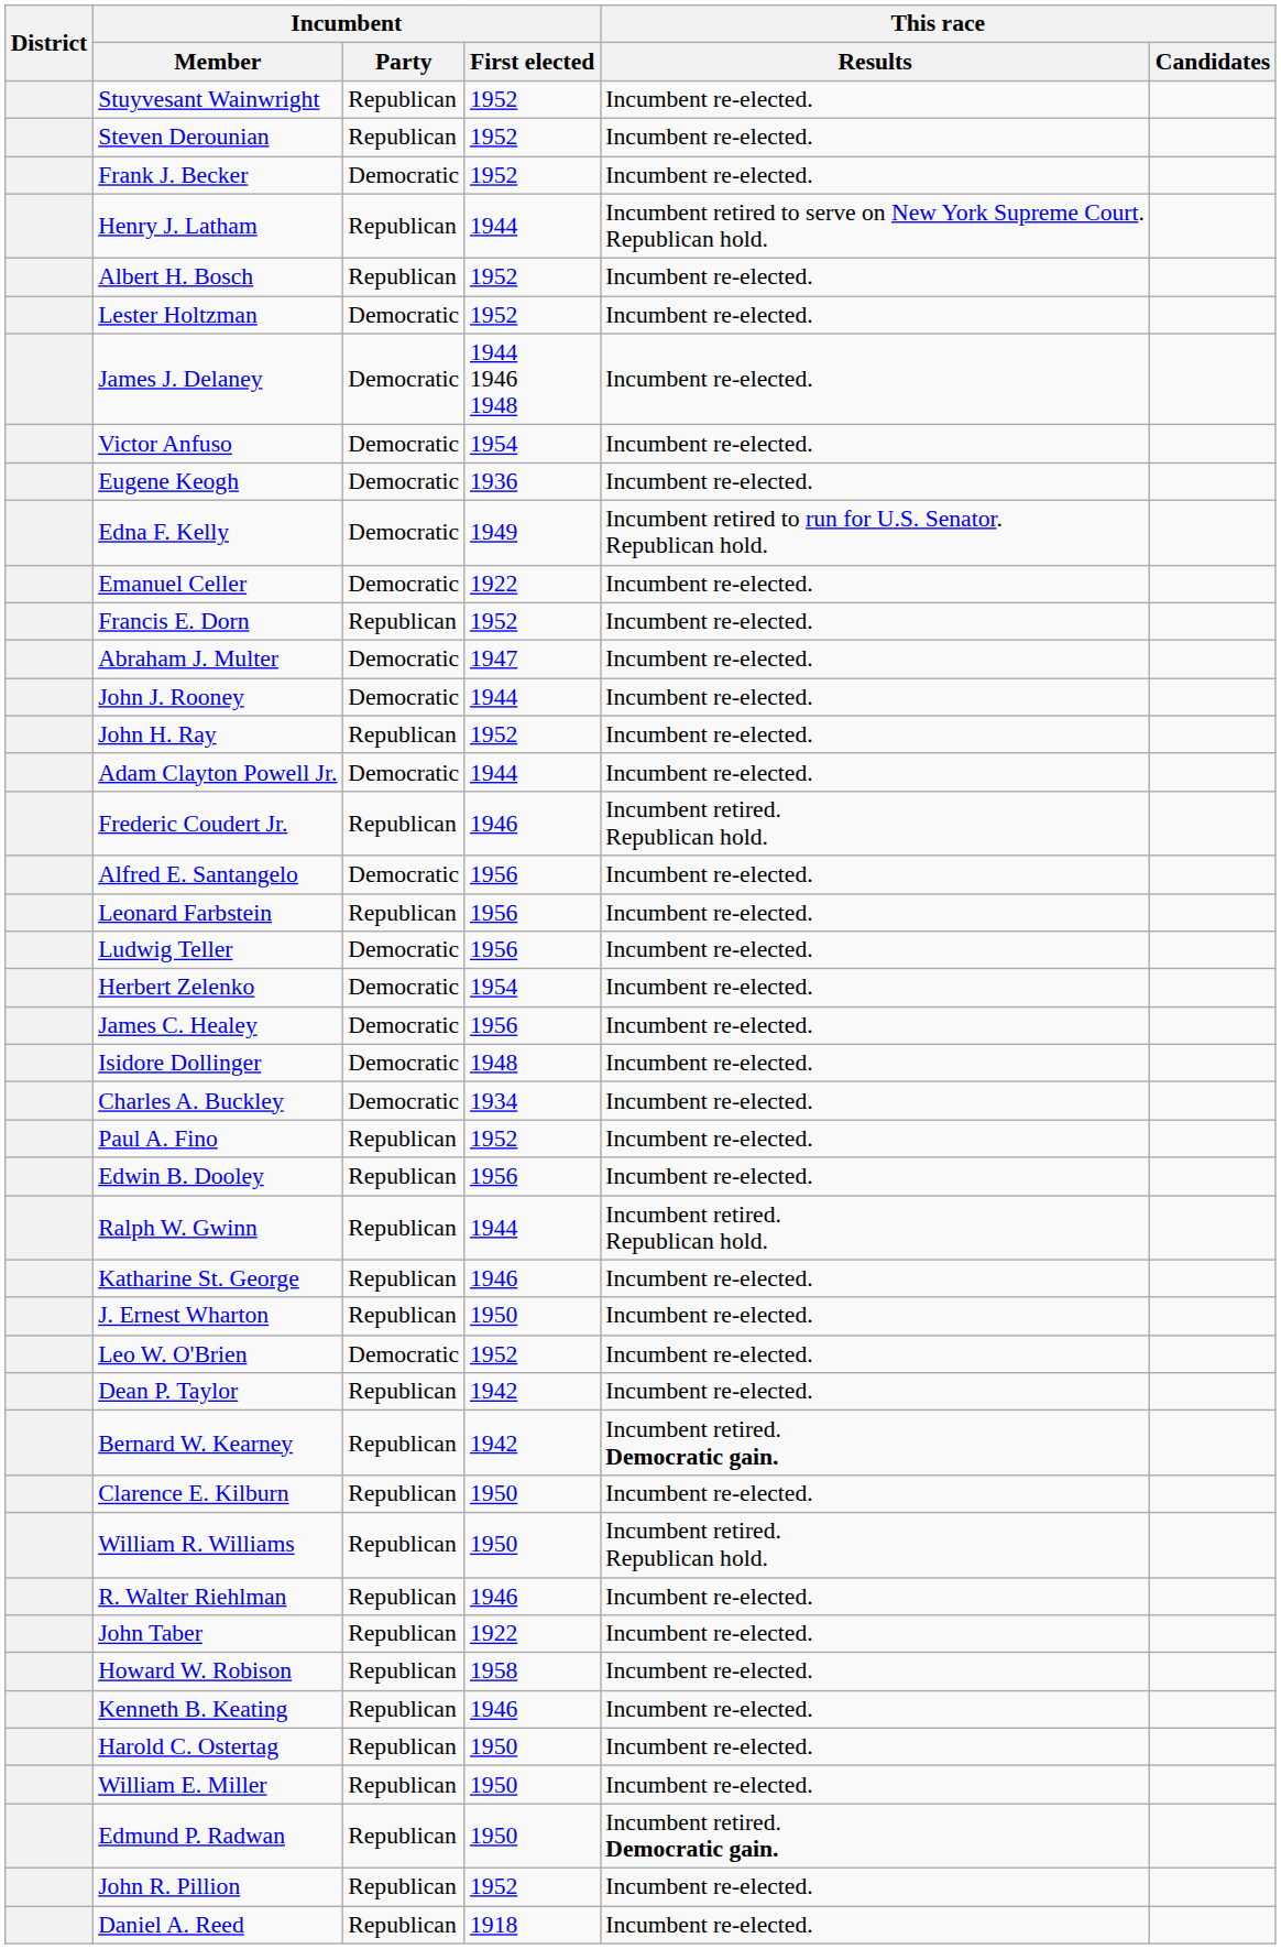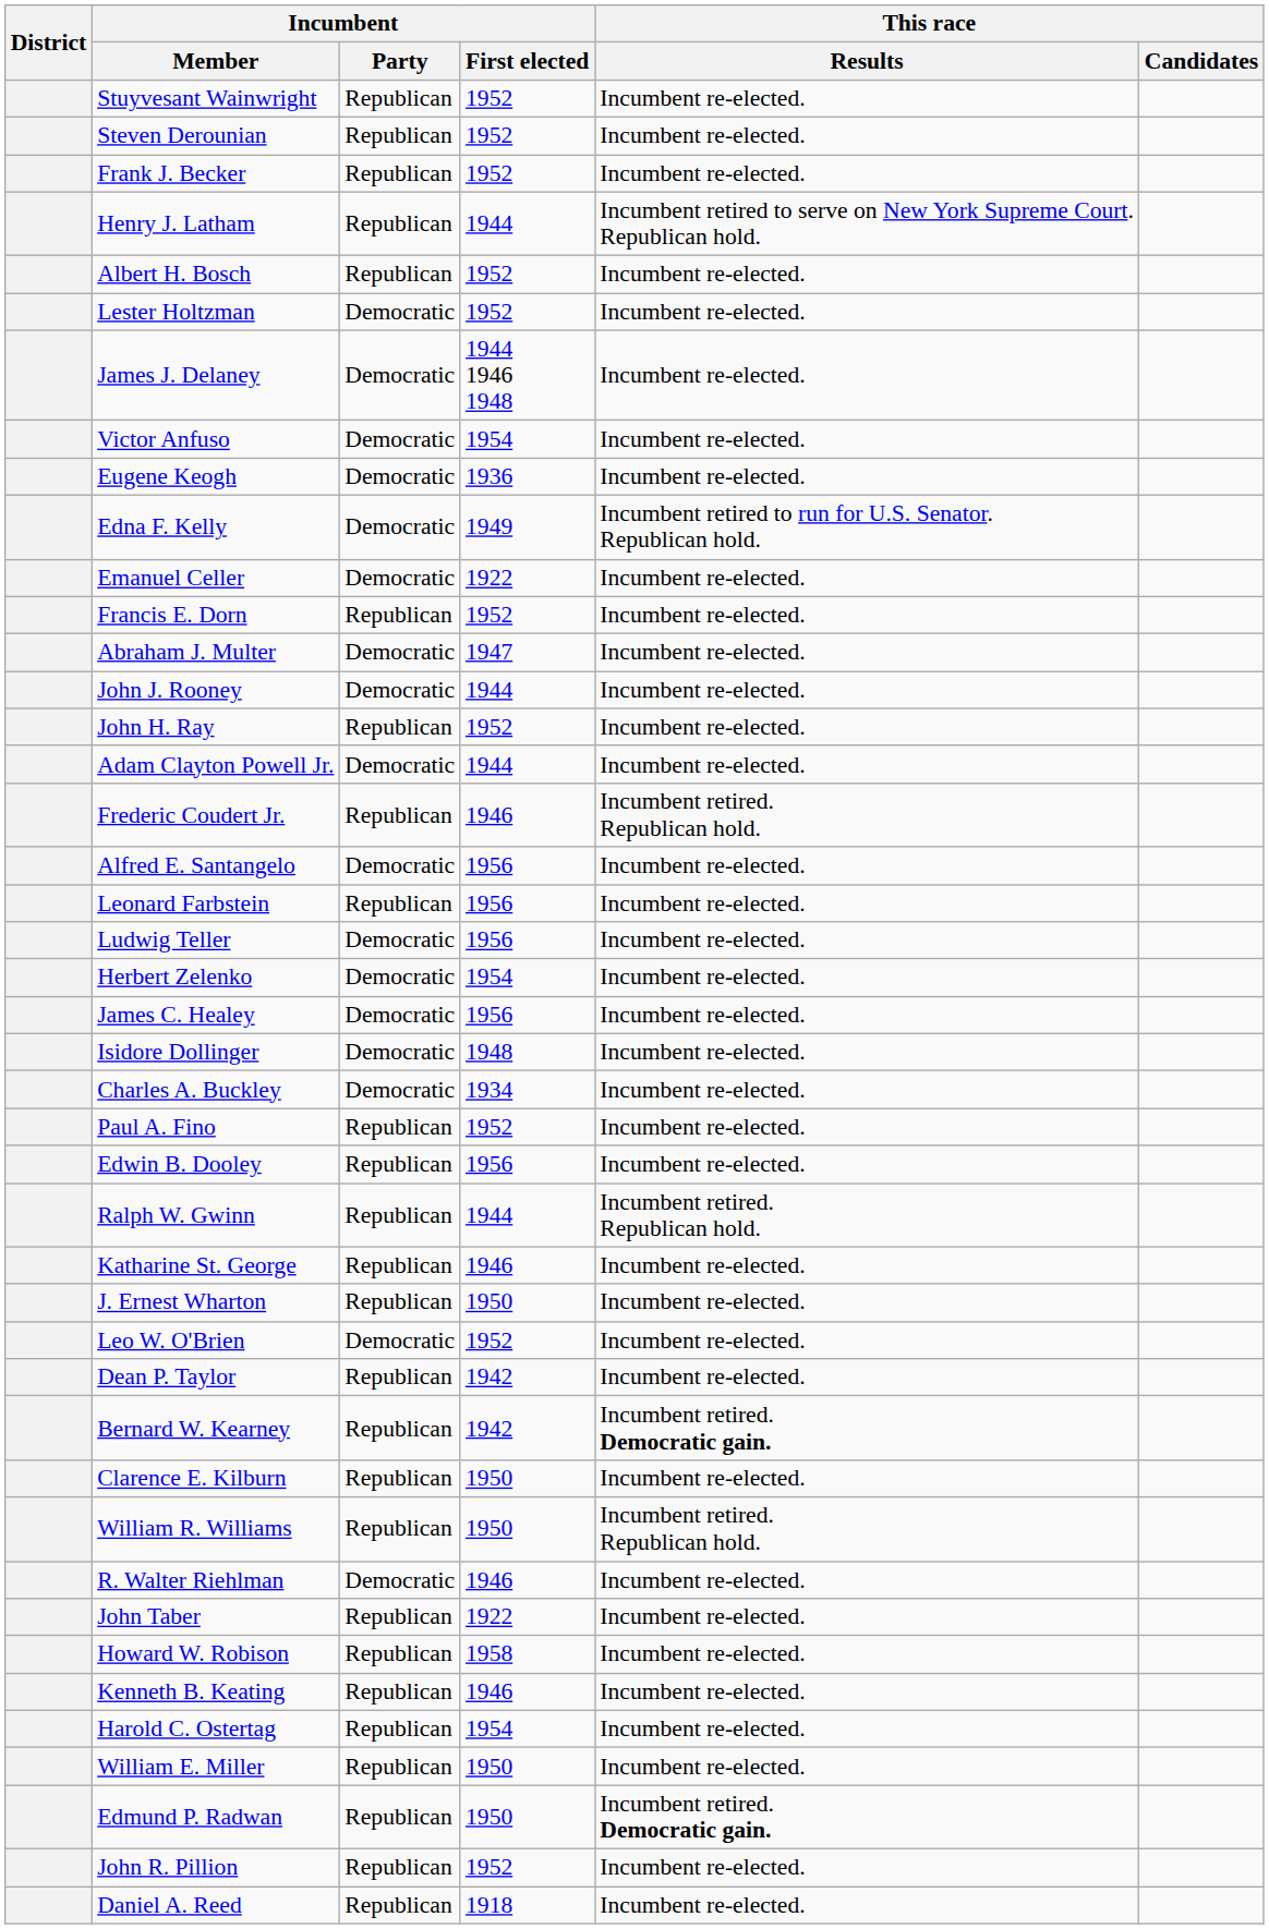 <table class=wikitable>
 <tr>
 <th rowspan=2>District</th>
 <th colspan=3>Incumbent</th>
 <th colspan=2>This race</th>
 </tr>
 <tr>
 <th>Member</th>
 <th>Party</th>
 <th>First elected</th>
 <th>Results</th>
 <th>Candidates</th>
 </tr>
 <tr>
 <th></th>
 <td><a href='#'>Stuyvesant Wainwright</a></td>
 <td>Republican</td>
 <td><a href='#'>1952</a></td>
 <td>Incumbent re-elected.</td>
 <td nowrap></td>
 </tr>
 <tr>
 <th></th>
 <td><a href='#'>Steven Derounian</a></td>
 <td>Republican</td>
 <td><a href='#'>1952</a></td>
 <td>Incumbent re-elected.</td>
 <td nowrap></td>
 </tr>
 <tr>
 <th></th>
 <td><a href='#'>Frank J. Becker</a></td>
-<td>Democratic</td>
+<td>Republican</td>
 <td><a href='#'>1952</a></td>
 <td>Incumbent re-elected.</td>
 <td nowrap></td>
 </tr>
 <tr>
 <th></th>
 <td><a href='#'>Henry J. Latham</a></td>
 <td>Republican</td>
 <td><a href='#'>1944</a></td>
 <td>Incumbent retired to serve on <a href='#'>New York Supreme Court</a>.<br>Republican hold.</td>
 <td nowrap></td>
 </tr>
 <tr>
 <th></th>
 <td><a href='#'>Albert H. Bosch</a></td>
 <td>Republican</td>
 <td><a href='#'>1952</a></td>
 <td>Incumbent re-elected.</td>
 <td nowrap></td>
 </tr>
 <tr>
 <th></th>
 <td><a href='#'>Lester Holtzman</a></td>
 <td>Democratic</td>
 <td><a href='#'>1952</a></td>
 <td>Incumbent re-elected.</td>
 <td nowrap></td>
 </tr>
 <tr>
 <th></th>
 <td><a href='#'>James J. Delaney</a></td>
 <td>Democratic</td>
 <td><a href='#'>1944</a><br>1946 <br><a href='#'>1948</a></td>
 <td>Incumbent re-elected.</td>
 <td nowrap></td>
 </tr>
 <tr>
 <th></th>
 <td><a href='#'>Victor Anfuso</a></td>
 <td>Democratic</td>
 <td><a href='#'>1954</a></td>
 <td>Incumbent re-elected.</td>
 <td nowrap></td>
 </tr>
 <tr>
 <th></th>
 <td><a href='#'>Eugene Keogh</a></td>
 <td>Democratic</td>
 <td><a href='#'>1936</a></td>
 <td>Incumbent re-elected.</td>
 <td nowrap></td>
 </tr>
 <tr>
 <th></th>
 <td><a href='#'>Edna F. Kelly</a></td>
 <td>Democratic</td>
 <td><a href='#'>1949 </a></td>
 <td>Incumbent retired to <a href='#'>run for U.S. Senator</a>.<br>Republican hold.</td>
 <td nowrap></td>
 </tr>
 <tr>
 <th></th>
 <td><a href='#'>Emanuel Celler</a></td>
 <td>Democratic</td>
 <td><a href='#'>1922</a></td>
 <td>Incumbent re-elected.</td>
 <td nowrap></td>
 </tr>
 <tr>
 <th></th>
 <td><a href='#'>Francis E. Dorn</a></td>
 <td>Republican</td>
 <td><a href='#'>1952</a></td>
 <td>Incumbent re-elected.</td>
 <td nowrap></td>
 </tr>
 <tr>
 <th></th>
 <td><a href='#'>Abraham J. Multer</a></td>
 <td>Democratic</td>
 <td><a href='#'>1947 </a></td>
 <td>Incumbent re-elected.</td>
 <td nowrap></td>
 </tr>
 <tr>
 <th></th>
 <td><a href='#'>John J. Rooney</a></td>
 <td>Democratic</td>
 <td><a href='#'>1944</a></td>
 <td>Incumbent re-elected.</td>
 <td nowrap></td>
 </tr>
 <tr>
 <th></th>
 <td><a href='#'>John H. Ray</a></td>
 <td>Republican</td>
 <td><a href='#'>1952</a></td>
 <td>Incumbent re-elected.</td>
 <td nowrap></td>
 </tr>
 <tr>
 <th></th>
 <td><a href='#'>Adam Clayton Powell Jr.</a></td>
 <td>Democratic</td>
 <td><a href='#'>1944</a></td>
 <td>Incumbent re-elected.</td>
 <td nowrap></td>
 </tr>
 <tr>
 <th></th>
 <td><a href='#'>Frederic Coudert Jr.</a></td>
 <td>Republican</td>
 <td><a href='#'>1946</a></td>
 <td>Incumbent retired.<br>Republican hold.</td>
 <td nowrap></td>
 </tr>
 <tr>
 <th></th>
 <td><a href='#'>Alfred E. Santangelo</a></td>
 <td>Democratic</td>
 <td><a href='#'>1956</a></td>
 <td>Incumbent re-elected.</td>
 <td nowrap></td>
 </tr>
 <tr>
 <th></th>
 <td><a href='#'>Leonard Farbstein</a></td>
 <td>Republican</td>
 <td><a href='#'>1956</a></td>
 <td>Incumbent re-elected.</td>
 <td nowrap></td>
 </tr>
 <tr>
 <th></th>
 <td><a href='#'>Ludwig Teller</a></td>
 <td>Democratic</td>
 <td><a href='#'>1956</a></td>
 <td>Incumbent re-elected.</td>
 <td nowrap></td>
 </tr>
 <tr>
 <th></th>
 <td><a href='#'>Herbert Zelenko</a></td>
 <td>Democratic</td>
 <td><a href='#'>1954</a></td>
 <td>Incumbent re-elected.</td>
 <td nowrap></td>
 </tr>
 <tr>
 <th></th>
 <td><a href='#'>James C. Healey</a></td>
 <td>Democratic</td>
 <td><a href='#'>1956</a></td>
 <td>Incumbent re-elected.</td>
 <td nowrap></td>
 </tr>
 <tr>
 <th></th>
 <td><a href='#'>Isidore Dollinger</a></td>
 <td>Democratic</td>
 <td><a href='#'>1948</a></td>
 <td>Incumbent re-elected.</td>
 <td nowrap></td>
 </tr>
 <tr>
 <th></th>
 <td><a href='#'>Charles A. Buckley</a></td>
 <td>Democratic</td>
 <td><a href='#'>1934</a></td>
 <td>Incumbent re-elected.</td>
 <td nowrap></td>
 </tr>
 <tr>
 <th></th>
 <td><a href='#'>Paul A. Fino</a></td>
 <td>Republican</td>
 <td><a href='#'>1952</a></td>
 <td>Incumbent re-elected.</td>
 <td nowrap></td>
 </tr>
 <tr>
 <th></th>
 <td><a href='#'>Edwin B. Dooley</a></td>
 <td>Republican</td>
 <td><a href='#'>1956</a></td>
 <td>Incumbent re-elected.</td>
 <td nowrap></td>
 </tr>
 <tr>
 <th></th>
 <td><a href='#'>Ralph W. Gwinn</a></td>
 <td>Republican</td>
 <td><a href='#'>1944</a></td>
 <td>Incumbent retired.<br>Republican hold.</td>
 <td nowrap></td>
 </tr>
 <tr>
 <th></th>
 <td><a href='#'>Katharine St. George</a></td>
 <td>Republican</td>
 <td><a href='#'>1946</a></td>
 <td>Incumbent re-elected.</td>
 <td nowrap></td>
 </tr>
 <tr>
 <th></th>
 <td><a href='#'>J. Ernest Wharton</a></td>
 <td>Republican</td>
 <td><a href='#'>1950</a></td>
 <td>Incumbent re-elected.</td>
 <td nowrap></td>
 </tr>
 <tr>
 <th></th>
 <td><a href='#'>Leo W. O'Brien</a></td>
 <td>Democratic</td>
 <td><a href='#'>1952</a></td>
 <td>Incumbent re-elected.</td>
 <td nowrap></td>
 </tr>
 <tr>
 <th></th>
 <td><a href='#'>Dean P. Taylor</a></td>
 <td>Republican</td>
 <td><a href='#'>1942</a></td>
 <td>Incumbent re-elected.</td>
 <td nowrap></td>
 </tr>
 <tr>
 <th></th>
 <td><a href='#'>Bernard W. Kearney</a></td>
 <td>Republican</td>
 <td><a href='#'>1942</a></td>
 <td>Incumbent retired.<br><strong>Democratic gain.</strong></td>
 <td nowrap></td>
 </tr>
 <tr>
 <th></th>
 <td><a href='#'>Clarence E. Kilburn</a></td>
 <td>Republican</td>
 <td><a href='#'>1950</a></td>
 <td>Incumbent re-elected.</td>
 <td nowrap></td>
 </tr>
 <tr>
 <th></th>
 <td><a href='#'>William R. Williams</a></td>
 <td>Republican</td>
 <td><a href='#'>1950</a></td>
 <td>Incumbent retired.<br>Republican hold.</td>
 <td nowrap></td>
 </tr>
 <tr>
 <th></th>
 <td><a href='#'>R. Walter Riehlman</a></td>
-<td>Republican</td>
+<td>Democratic</td>
 <td><a href='#'>1946</a></td>
 <td>Incumbent re-elected.</td>
 <td nowrap></td>
 </tr>
 <tr>
 <th></th>
 <td><a href='#'>John Taber</a></td>
 <td>Republican</td>
 <td><a href='#'>1922</a></td>
 <td>Incumbent re-elected.</td>
 <td nowrap></td>
 </tr>
 <tr>
 <th></th>
 <td><a href='#'>Howard W. Robison</a></td>
 <td>Republican</td>
 <td><a href='#'>1958</a></td>
 <td>Incumbent re-elected.</td>
 <td nowrap></td>
 </tr>
 <tr>
 <th></th>
 <td><a href='#'>Kenneth B. Keating</a></td>
 <td>Republican</td>
 <td><a href='#'>1946</a></td>
 <td>Incumbent re-elected.</td>
 <td nowrap></td>
 </tr>
 <tr>
 <th></th>
 <td><a href='#'>Harold C. Ostertag</a></td>
 <td>Republican</td>
-<td><a href='#'>1950</a></td>
+<td><a href='#'>1954</a></td>
 <td>Incumbent re-elected.</td>
 <td nowrap></td>
 </tr>
 <tr>
 <th></th>
 <td><a href='#'>William E. Miller</a></td>
 <td>Republican</td>
 <td><a href='#'>1950</a></td>
 <td>Incumbent re-elected.</td>
 <td nowrap></td>
 </tr>
 <tr>
 <th></th>
 <td><a href='#'>Edmund P. Radwan</a></td>
 <td>Republican</td>
 <td><a href='#'>1950</a></td>
 <td>Incumbent retired.<br><strong>Democratic gain.</strong></td>
 <td nowrap></td>
 </tr>
 <tr>
 <th></th>
 <td><a href='#'>John R. Pillion</a></td>
 <td>Republican</td>
 <td><a href='#'>1952</a></td>
 <td>Incumbent re-elected.</td>
 <td nowrap></td>
 </tr>
 <tr>
 <th></th>
 <td><a href='#'>Daniel A. Reed</a></td>
 <td>Republican</td>
 <td><a href='#'>1918</a></td>
 <td>Incumbent re-elected.</td>
 <td nowrap></td>
 </tr>
 </table>
